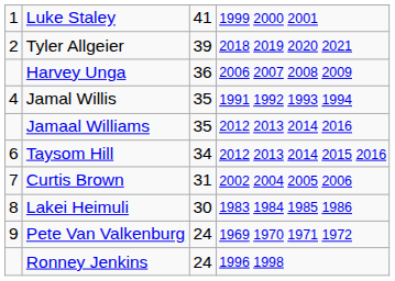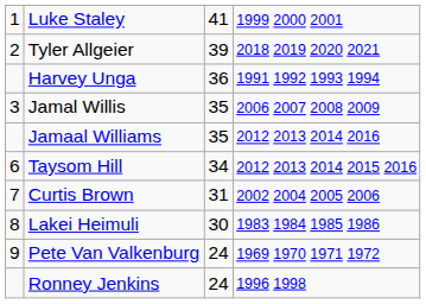 <table class="wikitable">
 <tr>
 </tr>
 <tr>
 <td>1</td>
 <td><a href='#'>Luke Staley</a></td>
 <td>41</td>
 <td style="font-size:80%;"><a href='#'>1999</a> <a href='#'>2000</a> <a href='#'>2001</a></td>
 </tr>
 <tr>
 <td>2</td>
 <td>Tyler Allgeier</td>
 <td>39</td>
 <td style="font-size:80%;"><a href='#'>2018</a> <a href='#'>2019</a> <a href='#'>2020</a> <a href='#'>2021</a></td>
 </tr>
 <tr>
 <td></td>
 <td><a href='#'>Harvey Unga</a></td>
 <td>36</td>
-<td style="font-size:80%;"><a href='#'>2006</a> <a href='#'>2007</a> <a href='#'>2008</a> <a href='#'>2009</a></td>
+<td style="font-size:80%;"><a href='#'>1991</a> <a href='#'>1992</a> <a href='#'>1993</a> <a href='#'>1994</a></td>
 </tr>
 <tr>
-<td>4</td>
+<td>3</td>
 <td>Jamal Willis</td>
 <td>35</td>
-<td style="font-size:80%;"><a href='#'>1991</a> <a href='#'>1992</a> <a href='#'>1993</a> <a href='#'>1994</a></td>
+<td style="font-size:80%;"><a href='#'>2006</a> <a href='#'>2007</a> <a href='#'>2008</a> <a href='#'>2009</a></td>
 </tr>
 <tr>
 <td></td>
 <td><a href='#'>Jamaal Williams</a></td>
 <td>35</td>
 <td style="font-size:80%;"><a href='#'>2012</a> <a href='#'>2013</a> <a href='#'>2014</a> <a href='#'>2016</a></td>
 </tr>
 <tr>
 <td>6</td>
 <td><a href='#'>Taysom Hill</a></td>
 <td>34</td>
 <td style="font-size:80%;"><a href='#'>2012</a> <a href='#'>2013</a> <a href='#'>2014</a> <a href='#'>2015</a> <a href='#'>2016</a></td>
 </tr>
 <tr>
 <td>7</td>
 <td><a href='#'>Curtis Brown</a></td>
 <td>31</td>
 <td style="font-size:80%;"><a href='#'>2002</a> <a href='#'>2004</a> <a href='#'>2005</a> <a href='#'>2006</a></td>
 </tr>
 <tr>
 <td>8</td>
 <td><a href='#'>Lakei Heimuli</a></td>
 <td>30</td>
 <td style="font-size:80%;"><a href='#'>1983</a> <a href='#'>1984</a> <a href='#'>1985</a> <a href='#'>1986</a></td>
 </tr>
 <tr>
 <td>9</td>
 <td><a href='#'>Pete Van Valkenburg</a></td>
 <td>24</td>
 <td style="font-size:80%;"><a href='#'>1969</a> <a href='#'>1970</a> <a href='#'>1971</a> <a href='#'>1972</a></td>
 </tr>
 <tr>
 <td></td>
 <td><a href='#'>Ronney Jenkins</a></td>
 <td>24</td>
 <td style="font-size:80%;"><a href='#'>1996</a> <a href='#'>1998</a></td>
 </tr>
 </table>
